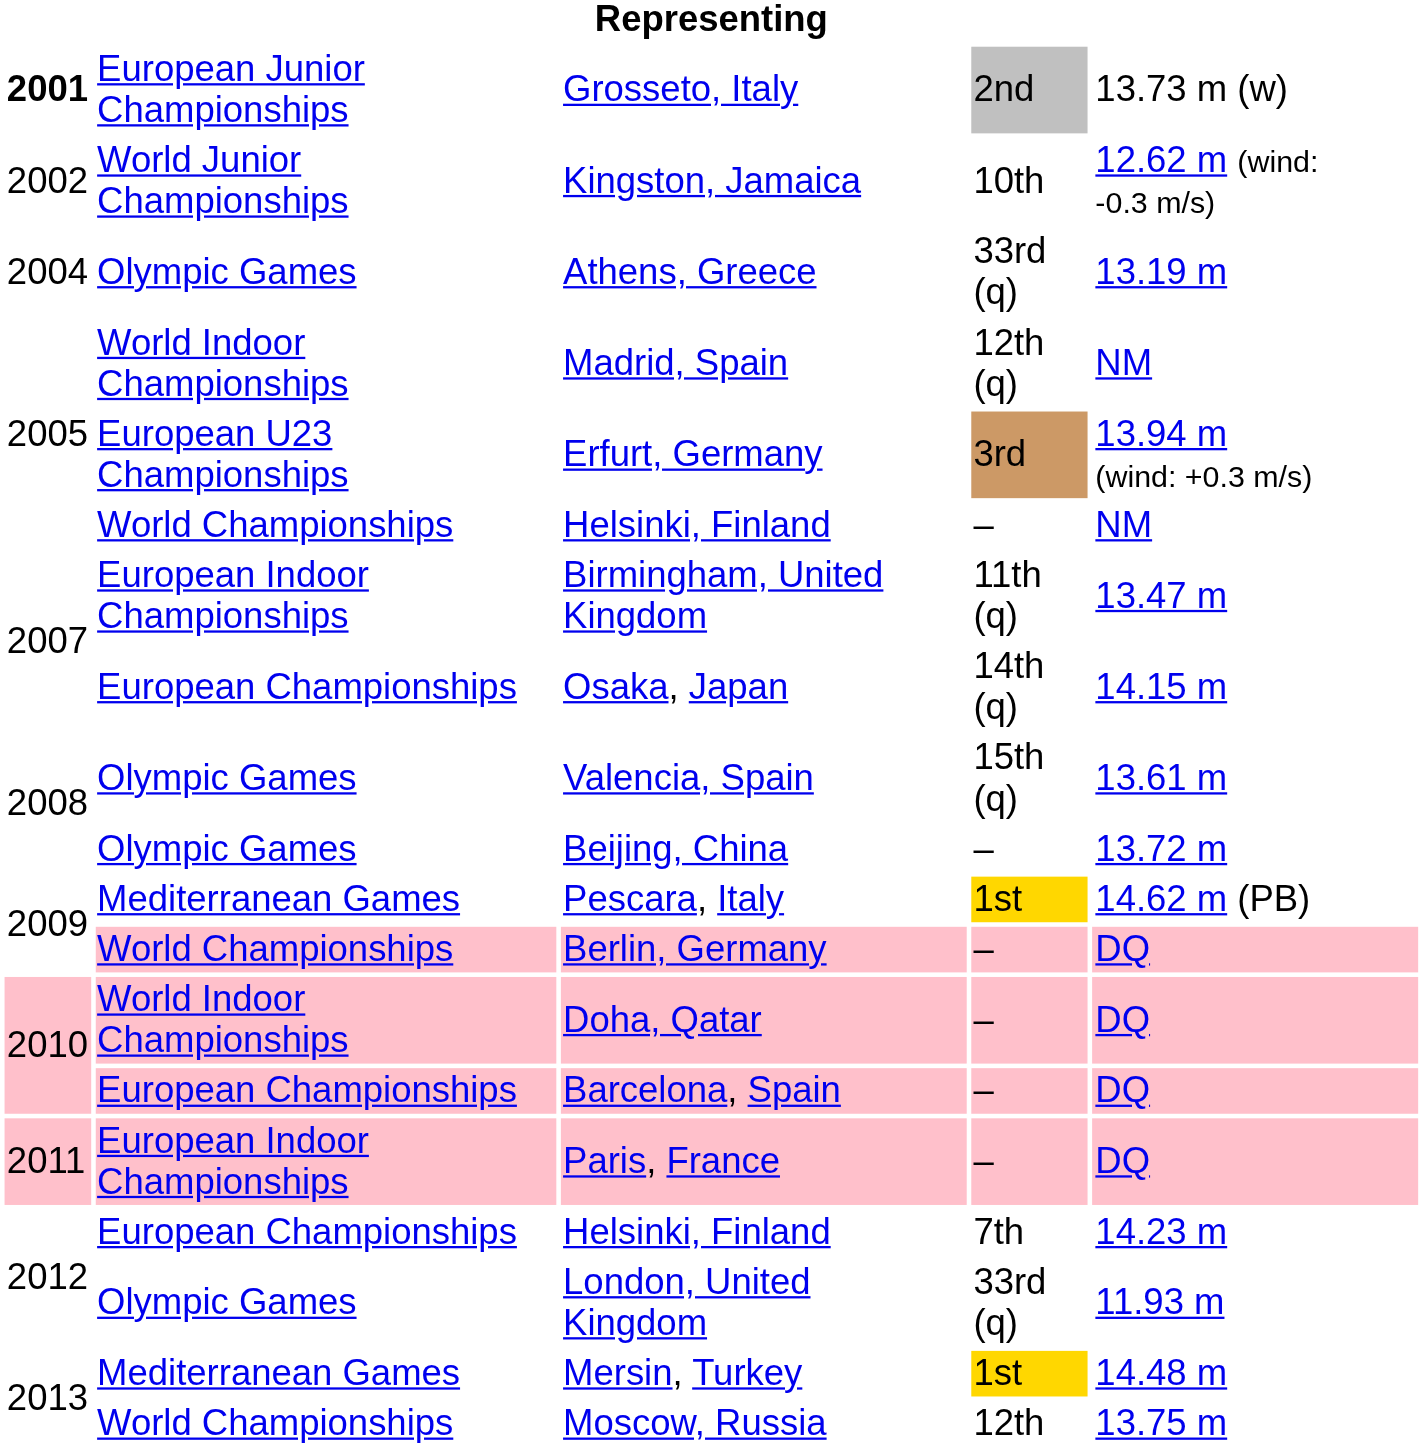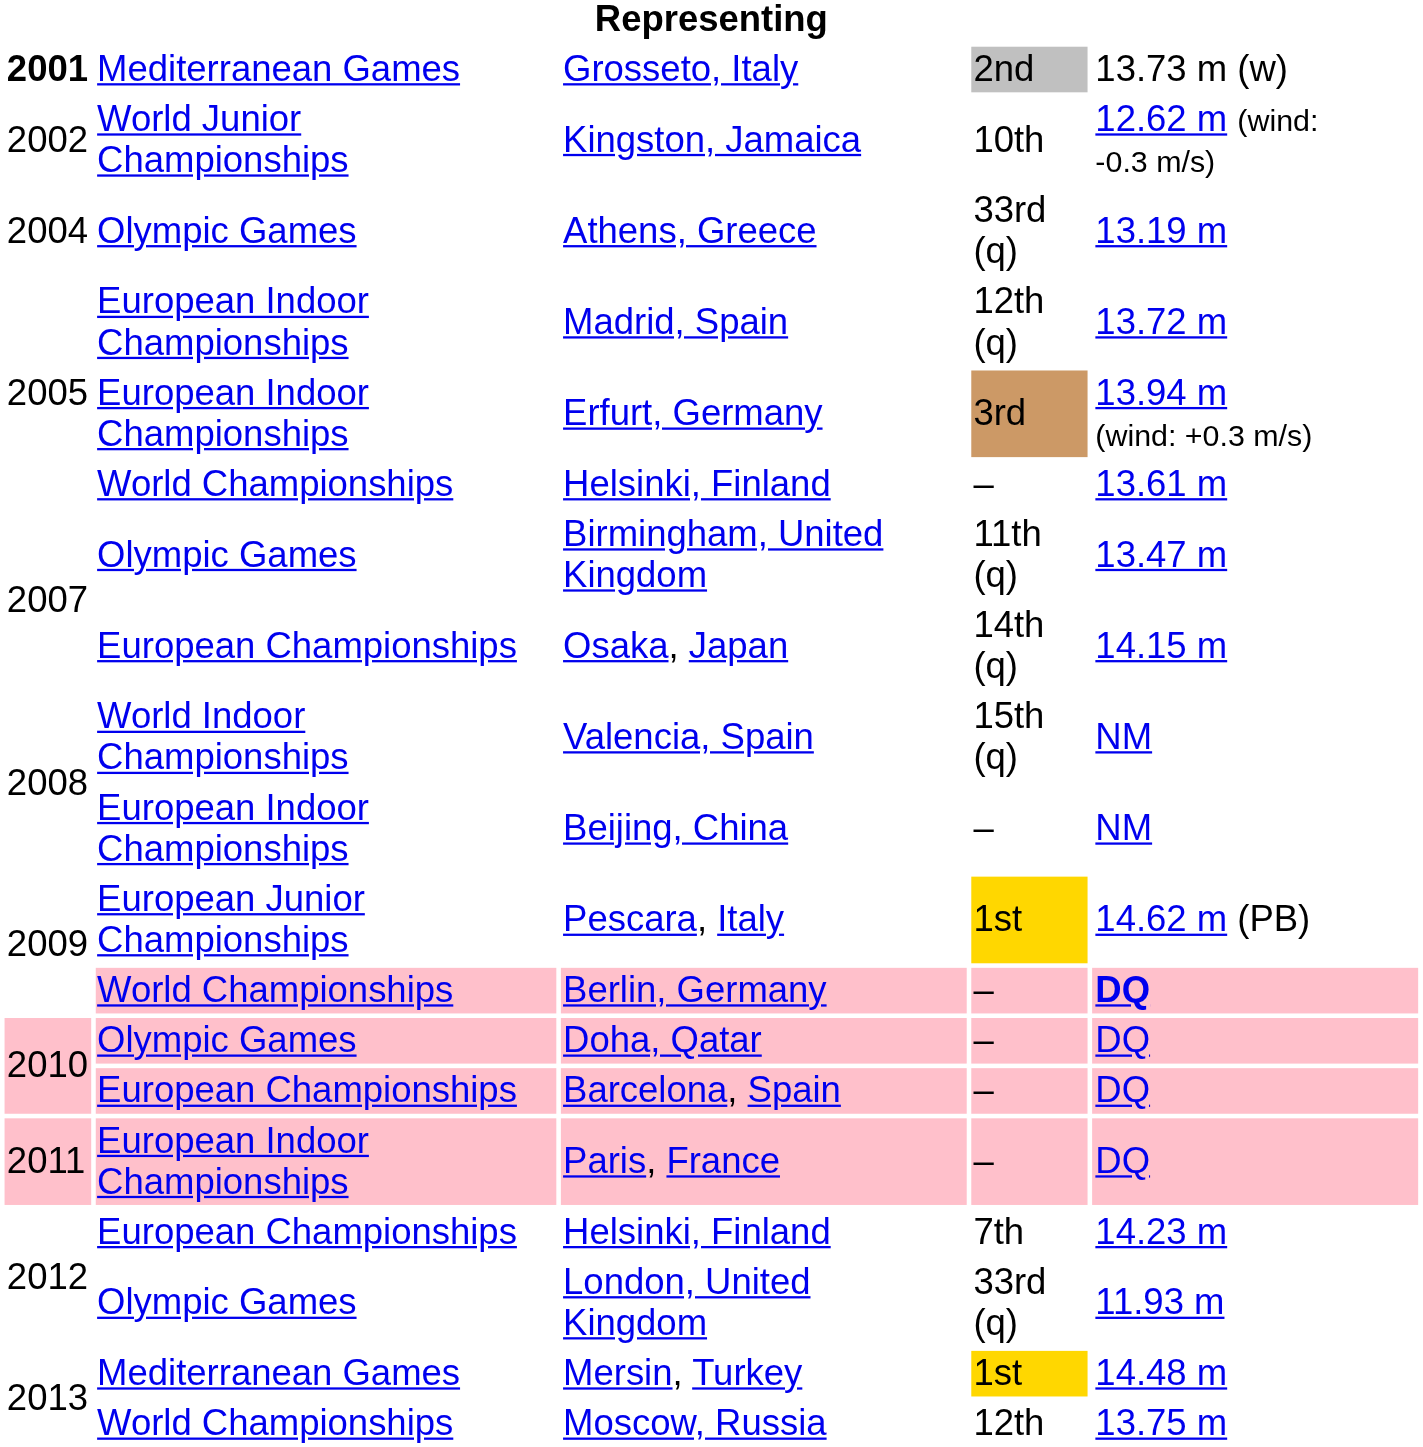 <table>
 <tr>
 <th colspan="5">Representing </th>
 </tr>
 <tr>
 <td><strong>2001</strong></td>
-<td><a href='#'>European Junior Championships</a></td>
+<td><a href='#'>Mediterranean Games</a></td>
 <td><a href='#'>Grosseto, Italy</a></td>
 <td bgcolor=silver>2nd</td>
 <td>13.73 m (w)</td>
 </tr>
 <tr>
 <td>2002</td>
 <td><a href='#'>World Junior Championships</a></td>
 <td><a href='#'>Kingston, Jamaica</a></td>
 <td>10th</td>
 <td><a href='#'>12.62 m</a>  <small>(wind: -0.3 m/s)</small></td>
 </tr>
 <tr>
 <td>2004</td>
 <td><a href='#'>Olympic Games</a></td>
 <td><a href='#'>Athens, Greece</a></td>
 <td>33rd (q)</td>
 <td><a href='#'>13.19 m</a></td>
 </tr>
 <tr>
 <td rowspan=3>2005</td>
-<td><a href='#'>World Indoor Championships</a></td>
+<td><a href='#'>European Indoor Championships</a></td>
 <td><a href='#'>Madrid, Spain</a></td>
 <td>12th (q)</td>
-<td><a href='#'>NM</a></td>
+<td><a href='#'>13.72 m</a></td>
 </tr>
 <tr>
-<td><a href='#'>European U23 Championships</a></td>
+<td><a href='#'>European Indoor Championships</a></td>
 <td><a href='#'>Erfurt, Germany</a></td>
 <td bgcolor=cc9966>3rd</td>
 <td><a href='#'>13.94 m</a> <small>(wind: +0.3 m/s)</small></td>
 </tr>
 <tr>
 <td><a href='#'>World Championships</a></td>
 <td><a href='#'>Helsinki, Finland</a></td>
 <td>–</td>
-<td><a href='#'>NM</a></td>
+<td><a href='#'>13.61 m</a></td>
 </tr>
 <tr>
 <td rowspan=2>2007</td>
-<td><a href='#'>European Indoor Championships</a></td>
+<td><a href='#'>Olympic Games</a></td>
 <td><a href='#'>Birmingham, United Kingdom</a></td>
 <td>11th (q)</td>
 <td><a href='#'>13.47 m</a></td>
 </tr>
 <tr>
 <td><a href='#'>European Championships</a></td>
 <td><a href='#'>Osaka</a>, <a href='#'>Japan</a></td>
 <td>14th (q)</td>
 <td><a href='#'>14.15 m</a></td>
 </tr>
 <tr>
 <td rowspan=2>2008</td>
-<td><a href='#'>Olympic Games</a></td>
+<td><a href='#'>World Indoor Championships</a></td>
 <td><a href='#'>Valencia, Spain</a></td>
 <td>15th (q)</td>
-<td><a href='#'>13.61 m</a></td>
+<td><a href='#'>NM</a></td>
 </tr>
 <tr>
-<td><a href='#'>Olympic Games</a></td>
+<td><a href='#'>European Indoor Championships</a></td>
 <td><a href='#'>Beijing, China</a></td>
 <td>–</td>
-<td><a href='#'>13.72 m</a></td>
+<td><a href='#'>NM</a></td>
 </tr>
 <tr>
 <td rowspan=2>2009</td>
-<td><a href='#'>Mediterranean Games</a></td>
+<td><a href='#'>European Junior Championships</a></td>
 <td><a href='#'>Pescara</a>, <a href='#'>Italy</a></td>
 <td bgcolor="gold">1st</td>
 <td><a href='#'>14.62 m</a> (PB)</td>
 </tr>
 <tr bgcolor=pink>
 <td><a href='#'>World Championships</a></td>
 <td><a href='#'>Berlin, Germany</a></td>
 <td>–</td>
-<td><a href='#'>DQ</a></td>
+<td><strong><a href='#'>DQ</a></strong></td>
 </tr>
 <tr bgcolor=pink>
 <td rowspan=2>2010</td>
-<td><a href='#'>World Indoor Championships</a></td>
+<td><a href='#'>Olympic Games</a></td>
 <td><a href='#'>Doha, Qatar</a></td>
 <td>–</td>
 <td><a href='#'>DQ</a></td>
 </tr>
 <tr bgcolor=pink>
 <td><a href='#'>European Championships</a></td>
 <td><a href='#'>Barcelona</a>, <a href='#'>Spain</a></td>
 <td>–</td>
 <td><a href='#'>DQ</a></td>
 </tr>
 <tr bgcolor=pink>
 <td>2011</td>
 <td><a href='#'>European Indoor Championships</a></td>
 <td><a href='#'>Paris</a>, <a href='#'>France</a></td>
 <td>–</td>
 <td><a href='#'>DQ</a></td>
 </tr>
 <tr>
 <td rowspan=2>2012</td>
 <td><a href='#'>European Championships</a></td>
 <td><a href='#'>Helsinki, Finland</a></td>
 <td>7th</td>
 <td><a href='#'>14.23 m</a></td>
 </tr>
 <tr>
 <td><a href='#'>Olympic Games</a></td>
 <td><a href='#'>London, United Kingdom</a></td>
 <td>33rd (q)</td>
 <td><a href='#'>11.93 m</a></td>
 </tr>
 <tr>
 <td rowspan=2>2013</td>
 <td><a href='#'>Mediterranean Games</a></td>
 <td><a href='#'>Mersin</a>, <a href='#'>Turkey</a></td>
 <td bgcolor="gold">1st</td>
 <td><a href='#'>14.48 m</a></td>
 </tr>
 <tr>
 <td><a href='#'>World Championships</a></td>
 <td><a href='#'>Moscow, Russia</a></td>
 <td>12th</td>
 <td><a href='#'>13.75 m</a></td>
 </tr>
 </table>
